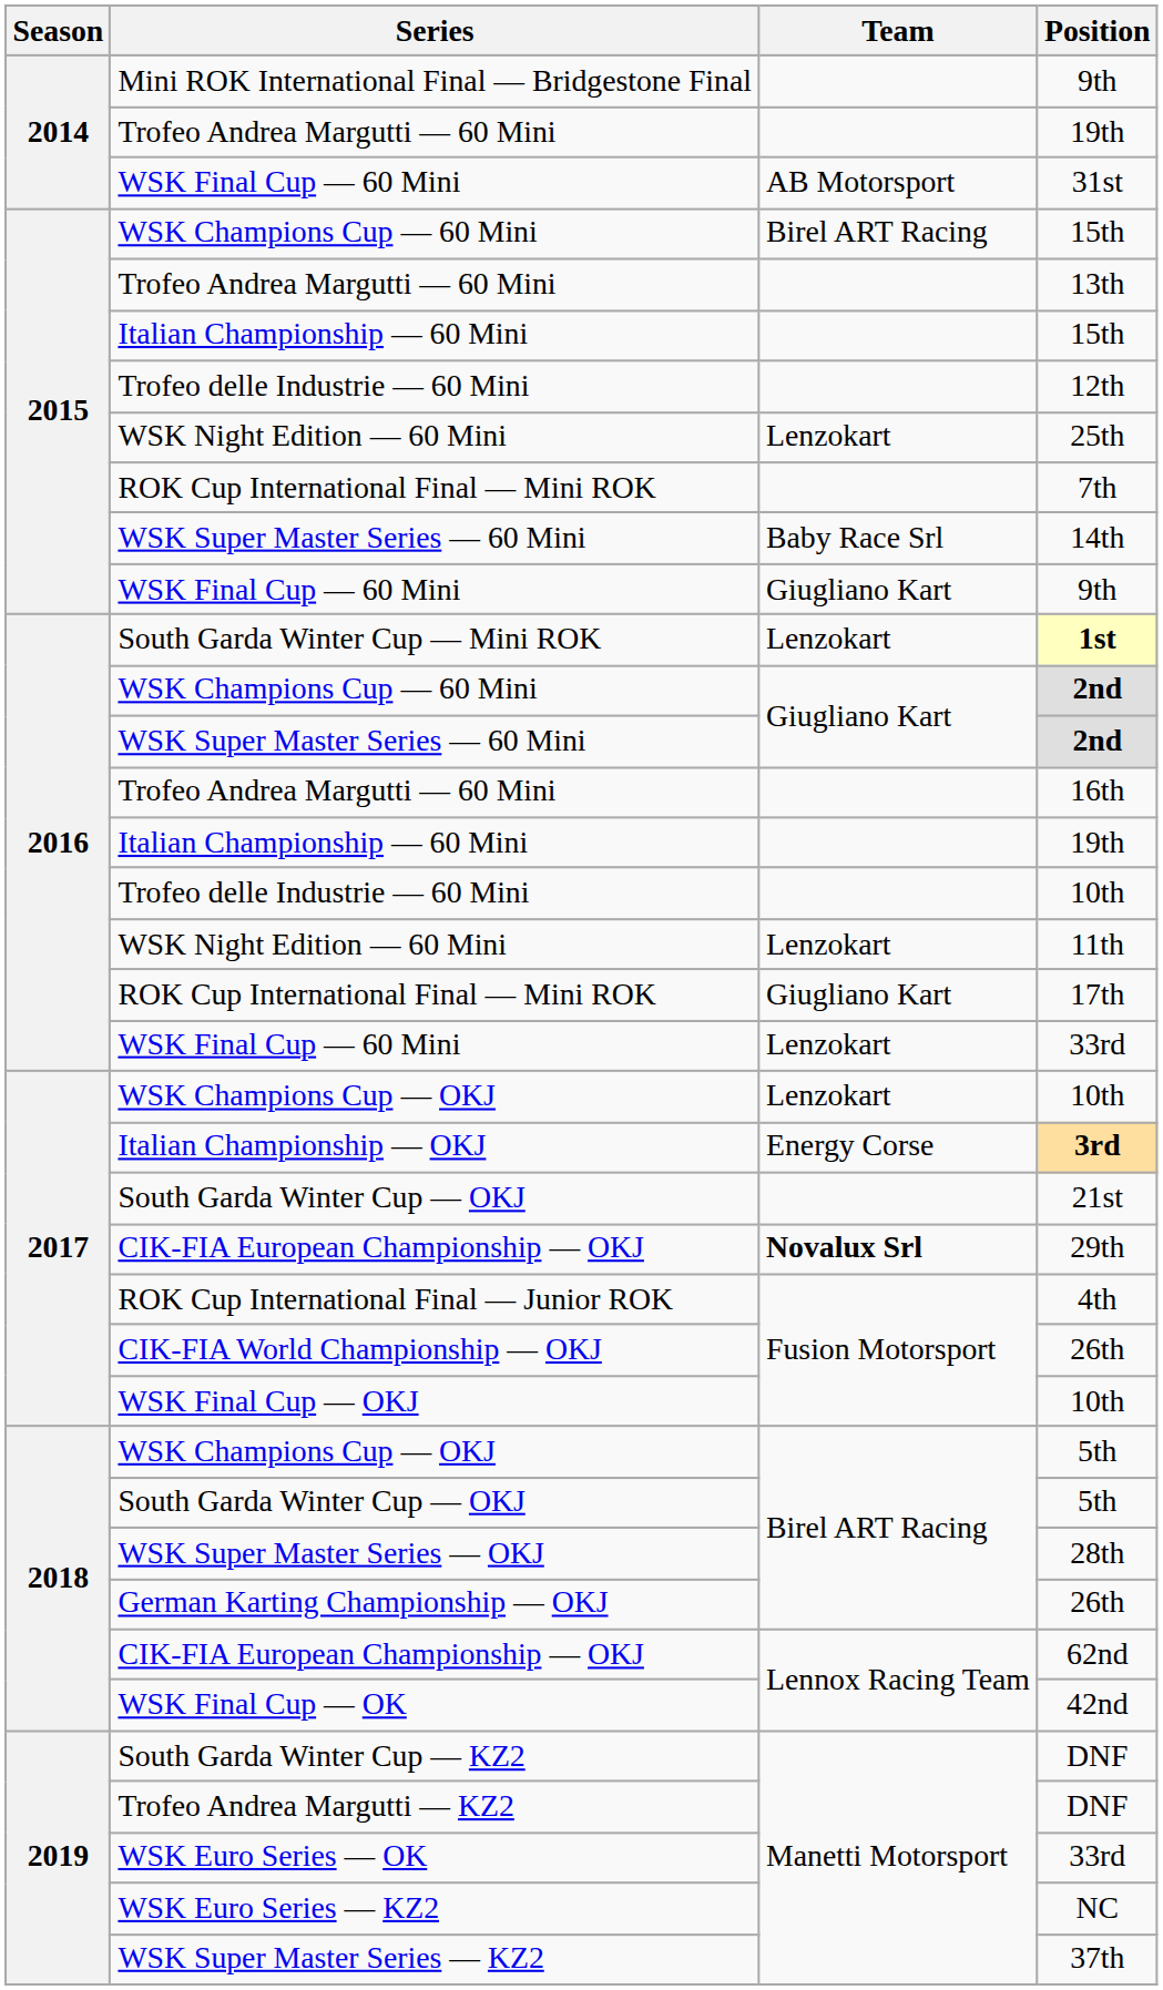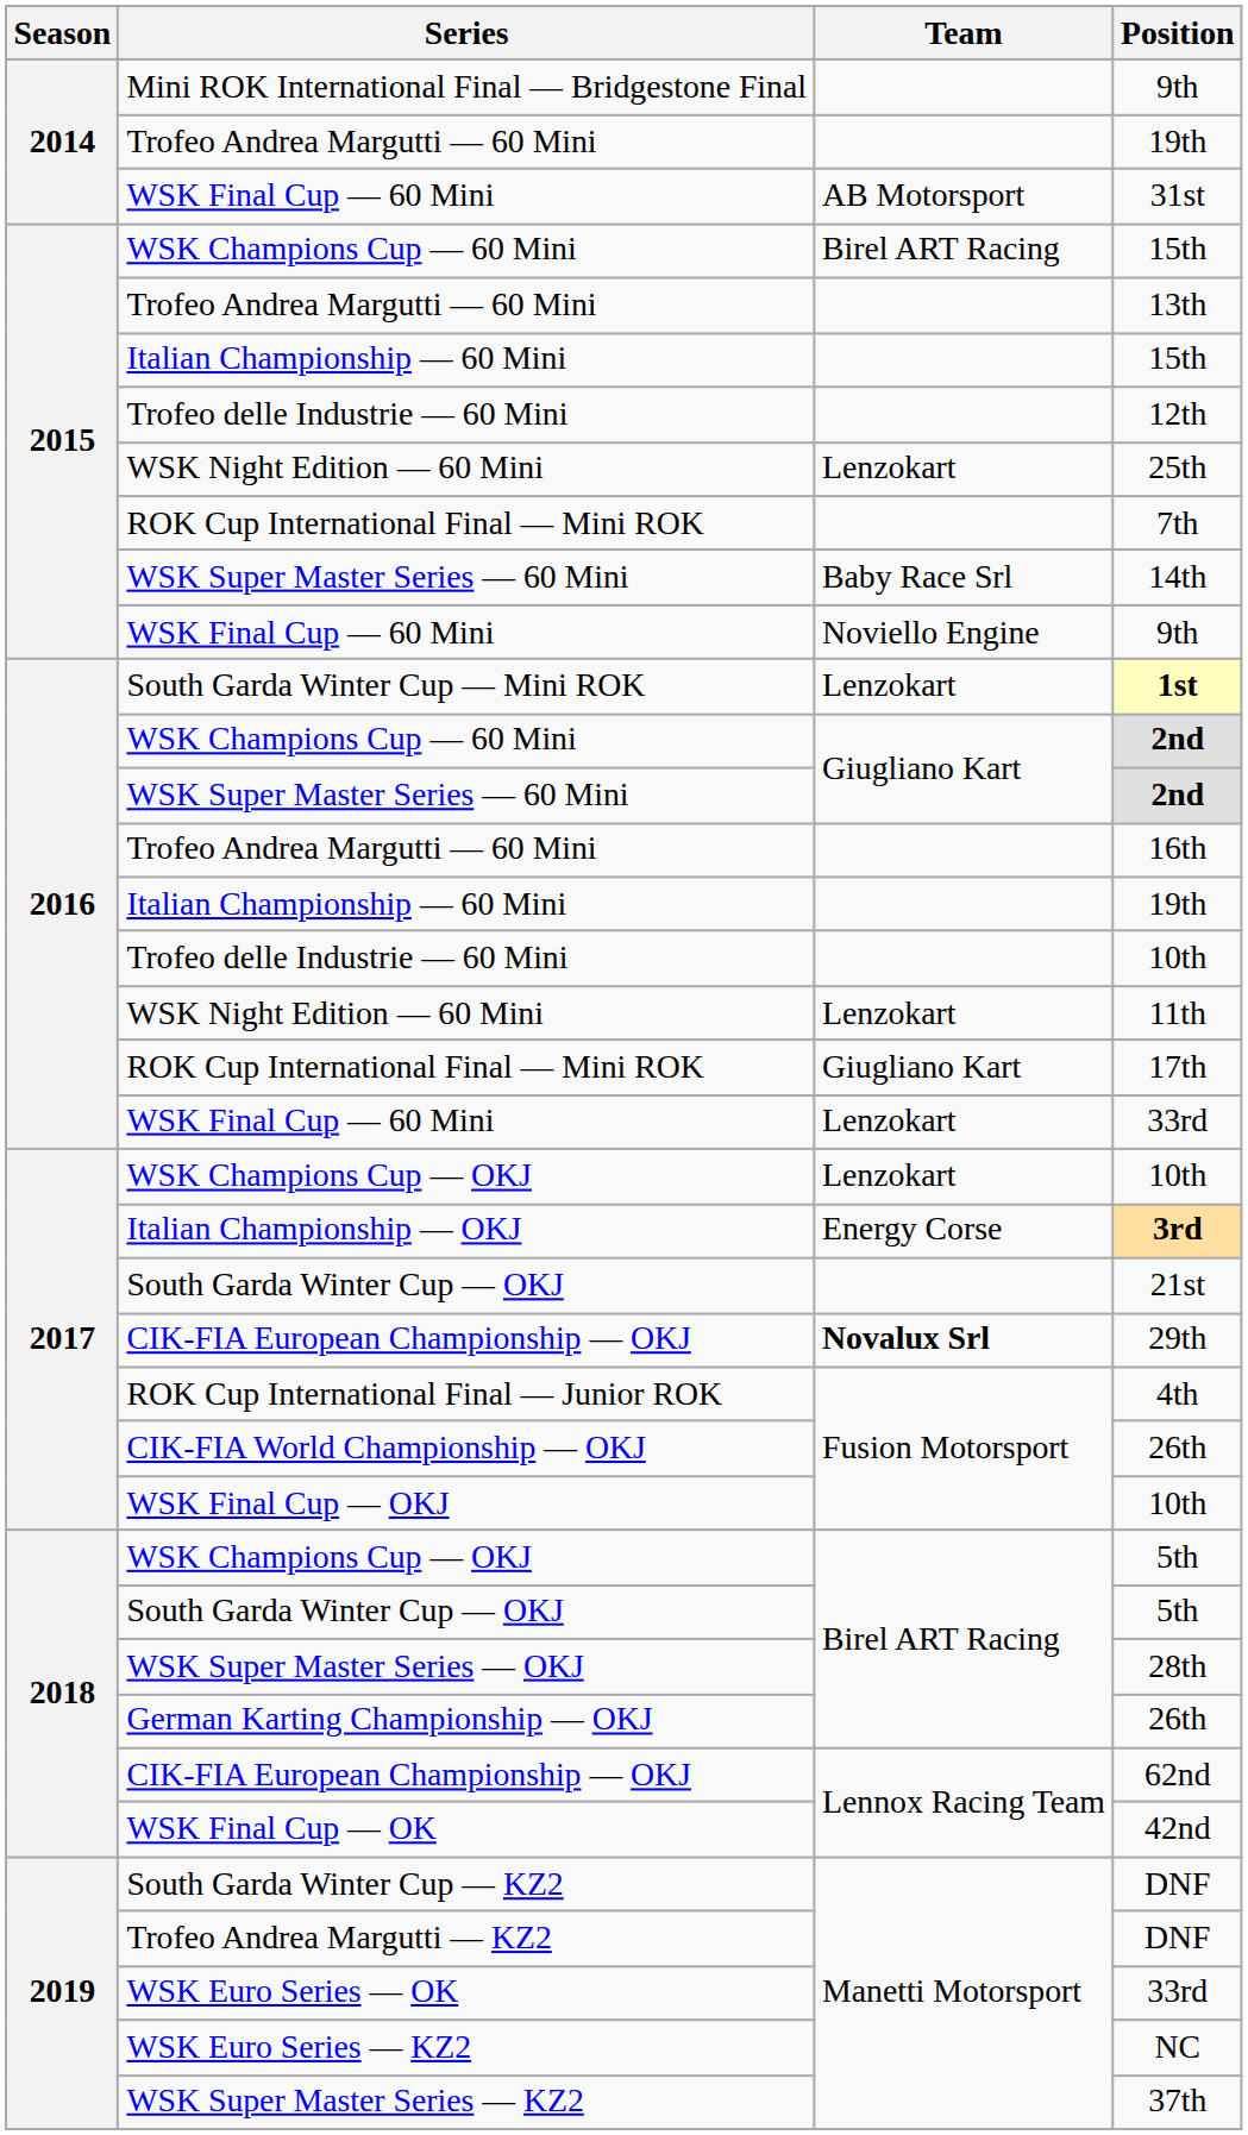 <table class="wikitable" style="font-size: 85%; text-align:center">
 <tr>
 <th>Season</th>
 <th>Series</th>
 <th>Team</th>
 <th>Position</th>
 </tr>
 <tr>
 <th rowspan="3">2014</th>
 <td align="left">Mini ROK International Final — Bridgestone Final</td>
 <td align="left"></td>
 <td>9th</td>
 </tr>
 <tr>
 <td align="left">Trofeo Andrea Margutti — 60 Mini</td>
 <td align="left"></td>
 <td>19th</td>
 </tr>
 <tr>
 <td align="left"><a href='#'>WSK Final Cup</a> — 60 Mini</td>
 <td align="left">AB Motorsport</td>
 <td>31st</td>
 </tr>
 <tr>
 <th rowspan="8">2015</th>
 <td align="left"><a href='#'>WSK Champions Cup</a> — 60 Mini</td>
 <td align="left">Birel ART Racing</td>
 <td>15th</td>
 </tr>
 <tr>
 <td align="left">Trofeo Andrea Margutti — 60 Mini</td>
 <td align="left"></td>
 <td>13th</td>
 </tr>
 <tr>
 <td align="left"><a href='#'>Italian Championship</a> — 60 Mini</td>
 <td align="left"></td>
 <td>15th</td>
 </tr>
 <tr>
 <td align="left">Trofeo delle Industrie — 60 Mini</td>
 <td align="left"></td>
 <td>12th</td>
 </tr>
 <tr>
 <td align="left">WSK Night Edition — 60 Mini</td>
 <td align="left">Lenzokart</td>
 <td>25th</td>
 </tr>
 <tr>
 <td align="left">ROK Cup International Final — Mini ROK</td>
 <td align="left"></td>
 <td>7th</td>
 </tr>
 <tr>
 <td align="left"><a href='#'>WSK Super Master Series</a> — 60 Mini</td>
 <td align="left">Baby Race Srl</td>
 <td>14th</td>
 </tr>
 <tr>
 <td align="left"><a href='#'>WSK Final Cup</a> — 60 Mini</td>
-<td align="left">Giugliano Kart</td>
+<td align="left">Noviello Engine</td>
 <td>9th</td>
 </tr>
 <tr>
 <th rowspan="9">2016</th>
 <td align="left">South Garda Winter Cup — Mini ROK</td>
 <td align="left">Lenzokart</td>
 <td style="background:#FFFFBF;"><strong>1st</strong></td>
 </tr>
 <tr>
 <td align="left"><a href='#'>WSK Champions Cup</a> — 60 Mini</td>
 <td rowspan="2" align="left">Giugliano Kart</td>
 <td style="background:#DFDFDF;"><strong>2nd</strong></td>
 </tr>
 <tr>
 <td align="left"><a href='#'>WSK Super Master Series</a> — 60 Mini</td>
 <td style="background:#DFDFDF;"><strong>2nd</strong></td>
 </tr>
 <tr>
 <td align="left">Trofeo Andrea Margutti — 60 Mini</td>
 <td align="left"></td>
 <td>16th</td>
 </tr>
 <tr>
 <td align="left"><a href='#'>Italian Championship</a> — 60 Mini</td>
 <td></td>
 <td>19th</td>
 </tr>
 <tr>
 <td align="left">Trofeo delle Industrie — 60 Mini</td>
 <td></td>
 <td>10th</td>
 </tr>
 <tr>
 <td align="left">WSK Night Edition — 60 Mini</td>
 <td align="left">Lenzokart</td>
 <td>11th</td>
 </tr>
 <tr>
 <td align="left">ROK Cup International Final — Mini ROK</td>
 <td align="left">Giugliano Kart</td>
 <td>17th</td>
 </tr>
 <tr>
 <td align="left"><a href='#'>WSK Final Cup</a> — 60 Mini</td>
 <td align="left">Lenzokart</td>
 <td>33rd</td>
 </tr>
 <tr>
 <th rowspan="7">2017</th>
 <td align="left"><a href='#'>WSK Champions Cup</a> — <a href='#'>OKJ</a></td>
 <td align="left">Lenzokart</td>
 <td>10th</td>
 </tr>
 <tr>
 <td align="left"><a href='#'>Italian Championship</a> — <a href='#'>OKJ</a></td>
 <td align="left">Energy Corse</td>
 <td style="background:#FFDF9F;"><strong>3rd</strong></td>
 </tr>
 <tr>
 <td align="left">South Garda Winter Cup — <a href='#'>OKJ</a></td>
 <td align="left"></td>
 <td>21st</td>
 </tr>
 <tr>
 <td align="left"><a href='#'>CIK-FIA European Championship</a> — <a href='#'>OKJ</a></td>
 <td align="left"><strong>Novalux Srl</strong></td>
 <td>29th</td>
 </tr>
 <tr>
 <td align="left">ROK Cup International Final — Junior ROK</td>
 <td rowspan="3" align="left">Fusion Motorsport</td>
 <td>4th</td>
 </tr>
 <tr>
 <td align="left"><a href='#'>CIK-FIA World Championship</a> — <a href='#'>OKJ</a></td>
 <td>26th</td>
 </tr>
 <tr>
 <td align="left"><a href='#'>WSK Final Cup</a> — <a href='#'>OKJ</a></td>
 <td>10th</td>
 </tr>
 <tr>
 <th rowspan="6">2018</th>
 <td align="left"><a href='#'>WSK Champions Cup</a> — <a href='#'>OKJ</a></td>
 <td rowspan="4"  align="left">Birel ART Racing</td>
 <td>5th</td>
 </tr>
 <tr>
 <td align="left">South Garda Winter Cup — <a href='#'>OKJ</a></td>
 <td>5th</td>
 </tr>
 <tr>
 <td align="left"><a href='#'>WSK Super Master Series</a> — <a href='#'>OKJ</a></td>
 <td>28th</td>
 </tr>
 <tr>
 <td align="left"><a href='#'>German Karting Championship</a> — <a href='#'>OKJ</a></td>
 <td>26th</td>
 </tr>
 <tr>
 <td align="left"><a href='#'>CIK-FIA European Championship</a> — <a href='#'>OKJ</a></td>
 <td rowspan="2" align="left">Lennox Racing Team</td>
 <td>62nd</td>
 </tr>
 <tr>
 <td align="left"><a href='#'>WSK Final Cup</a> — <a href='#'>OK</a></td>
 <td>42nd</td>
 </tr>
 <tr>
 <th rowspan="5">2019</th>
 <td align="left">South Garda Winter Cup — <a href='#'>KZ2</a></td>
 <td rowspan="5"  align="left">Manetti Motorsport</td>
 <td>DNF</td>
 </tr>
 <tr>
 <td align="left">Trofeo Andrea Margutti — <a href='#'>KZ2</a></td>
 <td>DNF</td>
 </tr>
 <tr>
 <td align="left"><a href='#'>WSK Euro Series</a> — <a href='#'>OK</a></td>
 <td>33rd</td>
 </tr>
 <tr>
 <td align="left"><a href='#'>WSK Euro Series</a> — <a href='#'>KZ2</a></td>
 <td>NC</td>
 </tr>
 <tr>
 <td align="left"><a href='#'>WSK Super Master Series</a> — <a href='#'>KZ2</a></td>
 <td>37th</td>
 </tr>
 </table>
